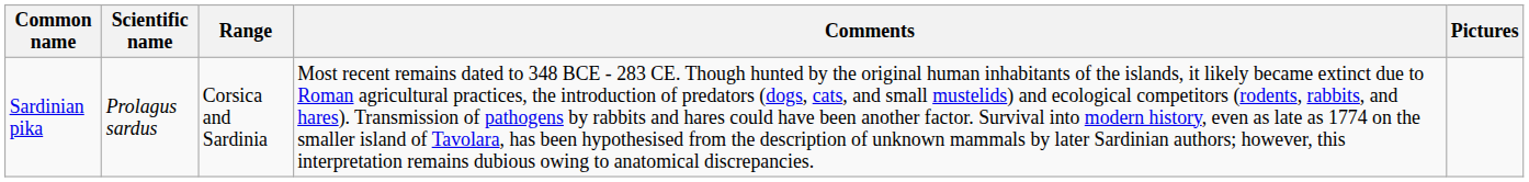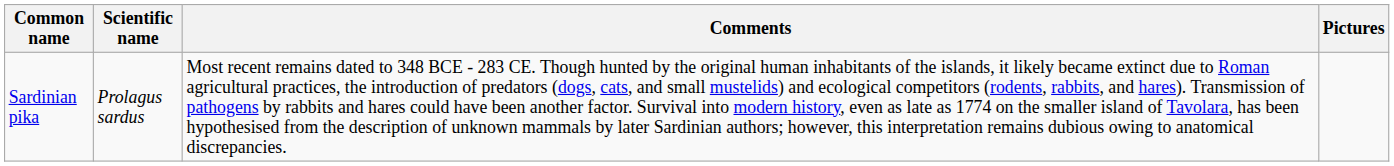 <table class="wikitable">
 <tr>
 <th>Common name</th>
 <th>Scientific name</th>
-<th>Range</th>
 <th class="unsortable">Comments</th>
 <th class="unsortable">Pictures</th>
 </tr>
 <tr>
 <td><a href='#'>Sardinian pika</a></td>
 <td><em>Prolagus sardus</em></td>
-<td>Corsica and Sardinia</td>
 <td>Most recent remains dated to 348 BCE - 283 CE. Though hunted by the original human inhabitants of the islands, it likely became extinct due to <a href='#'>Roman</a> agricultural practices, the introduction of predators (<a href='#'>dogs</a>, <a href='#'>cats</a>, and small <a href='#'>mustelids</a>) and ecological competitors (<a href='#'>rodents</a>, <a href='#'>rabbits</a>, and <a href='#'>hares</a>). Transmission of <a href='#'>pathogens</a> by rabbits and hares could have been another factor. Survival into <a href='#'>modern history</a>, even as late as 1774 on the smaller island of <a href='#'>Tavolara</a>, has been hypothesised from the description of unknown mammals by later Sardinian authors; however, this interpretation remains dubious owing to anatomical discrepancies.</td>
 <td></td>
 </tr>
 </table>
